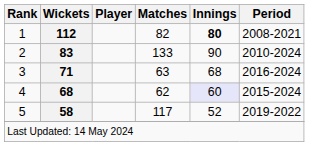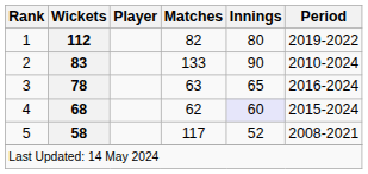 <table class="wikitable plainrowheaders sortable">
 <tr>
 <th scope=col>Rank</th>
 <th scope=col>Wickets</th>
 <th scope=col>Player</th>
 <th scope=col>Matches</th>
 <th scope=col>Innings</th>
 <th scope=col>Period</th>
 </tr>
 <tr>
 <td align=center>1</td>
 <th scope=row style=text-align:center;>112</th>
 <td> </td>
 <td align=center>82</td>
-<td align=center><strong>80</strong></td>
-<td>2008-2021</td>
+<td align=center>80</td>
+<td>2019-2022</td>
 </tr>
 <tr>
 <td align=center>2</td>
 <th scope=row style=text-align:center;>83</th>
 <td> </td>
 <td align=center>133</td>
 <td align=center>90</td>
 <td>2010-2024</td>
 </tr>
 <tr>
 <td align=center>3</td>
-<th scope=row style=text-align:center;>71</th>
+<th scope=row style=text-align:center;>78</th>
 <td> </td>
 <td align=center>63</td>
-<td align=center>68</td>
+<td align=center>65</td>
 <td>2016-2024</td>
 </tr>
 <tr>
 <td align=center>4</td>
 <th scope=row style=text-align:center;>68</th>
 <td> </td>
 <td align=center>62</td>
 <td align=center style="background: lavender;">60</td>
 <td>2015-2024</td>
 </tr>
 <tr>
 <td align=center>5</td>
 <th scope=row style=text-align:center;>58</th>
 <td></td>
 <td align=center>117</td>
 <td align=center>52</td>
-<td>2019-2022</td>
+<td>2008-2021</td>
 </tr>
 <tr>
 </tr>
 <tr class=sortbottom>
 <td colspan=7><small>Last Updated: 14 May 2024</small></td>
 </tr>
 </table>
